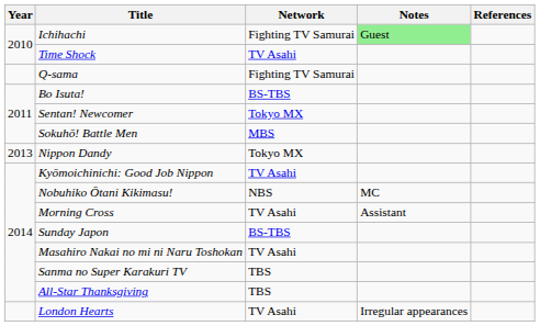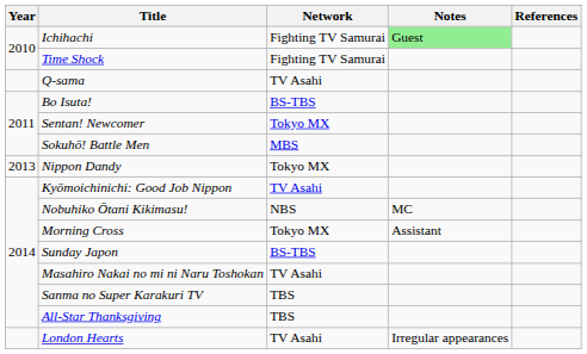 <table class="wikitable">
 <tr>
 <th>Year</th>
 <th>Title</th>
 <th>Network</th>
 <th>Notes</th>
 <th>References</th>
 </tr>
 <tr>
 <td rowspan="2">2010</td>
 <td><em>Ichihachi</em></td>
 <td>Fighting TV Samurai</td>
 <td style="background: lightgreen;">Guest</td>
 <td></td>
 </tr>
 <tr>
 <td><em><a href='#'>Time Shock</a></em></td>
-<td><a href='#'>TV Asahi</a></td>
+<td>Fighting TV Samurai</td>
 <td></td>
 <td></td>
 </tr>
 <tr>
 <td></td>
 <td><em>Q-sama</em></td>
-<td>Fighting TV Samurai</td>
+<td>TV Asahi</td>
 <td></td>
 <td></td>
 </tr>
 <tr>
 <td rowspan="3">2011</td>
 <td><em>Bo Isuta!</em></td>
 <td><a href='#'>BS-TBS</a></td>
 <td></td>
 <td></td>
 </tr>
 <tr>
 <td><em>Sentan! Newcomer</em></td>
 <td><a href='#'>Tokyo MX</a></td>
 <td></td>
 <td></td>
 </tr>
 <tr>
 <td><em>Sokuhō! Battle Men</em></td>
 <td><a href='#'>MBS</a></td>
 <td></td>
 <td></td>
 </tr>
 <tr>
 <td>2013</td>
 <td><em>Nippon Dandy</em></td>
 <td>Tokyo MX</td>
 <td></td>
 <td></td>
 </tr>
 <tr>
 <td rowspan="7">2014</td>
 <td><em>Kyōmoichinichi: Good Job Nippon</em></td>
 <td><a href='#'>TV Asahi</a></td>
 <td></td>
 <td></td>
 </tr>
 <tr>
 <td><em>Nobuhiko Ōtani Kikimasu!</em></td>
 <td>NBS</td>
 <td>MC</td>
 <td></td>
 </tr>
 <tr>
 <td><em>Morning Cross</em></td>
-<td>TV Asahi</td>
+<td>Tokyo MX</td>
 <td>Assistant</td>
 <td></td>
 </tr>
 <tr>
 <td><em>Sunday Japon</em></td>
 <td><a href='#'>BS-TBS</a></td>
 <td></td>
 <td></td>
 </tr>
 <tr>
 <td><em>Masahiro Nakai no mi ni Naru Toshokan</em></td>
 <td>TV Asahi</td>
 <td></td>
 <td></td>
 </tr>
 <tr>
 <td><em>Sanma no Super Karakuri TV</em></td>
 <td>TBS</td>
 <td></td>
 <td></td>
 </tr>
 <tr>
 <td><em><a href='#'>All-Star Thanksgiving</a></em></td>
 <td>TBS</td>
 <td></td>
 <td></td>
 </tr>
 <tr>
 <td></td>
 <td><em><a href='#'>London Hearts</a></em></td>
 <td>TV Asahi</td>
 <td>Irregular appearances</td>
 <td></td>
 </tr>
 </table>
